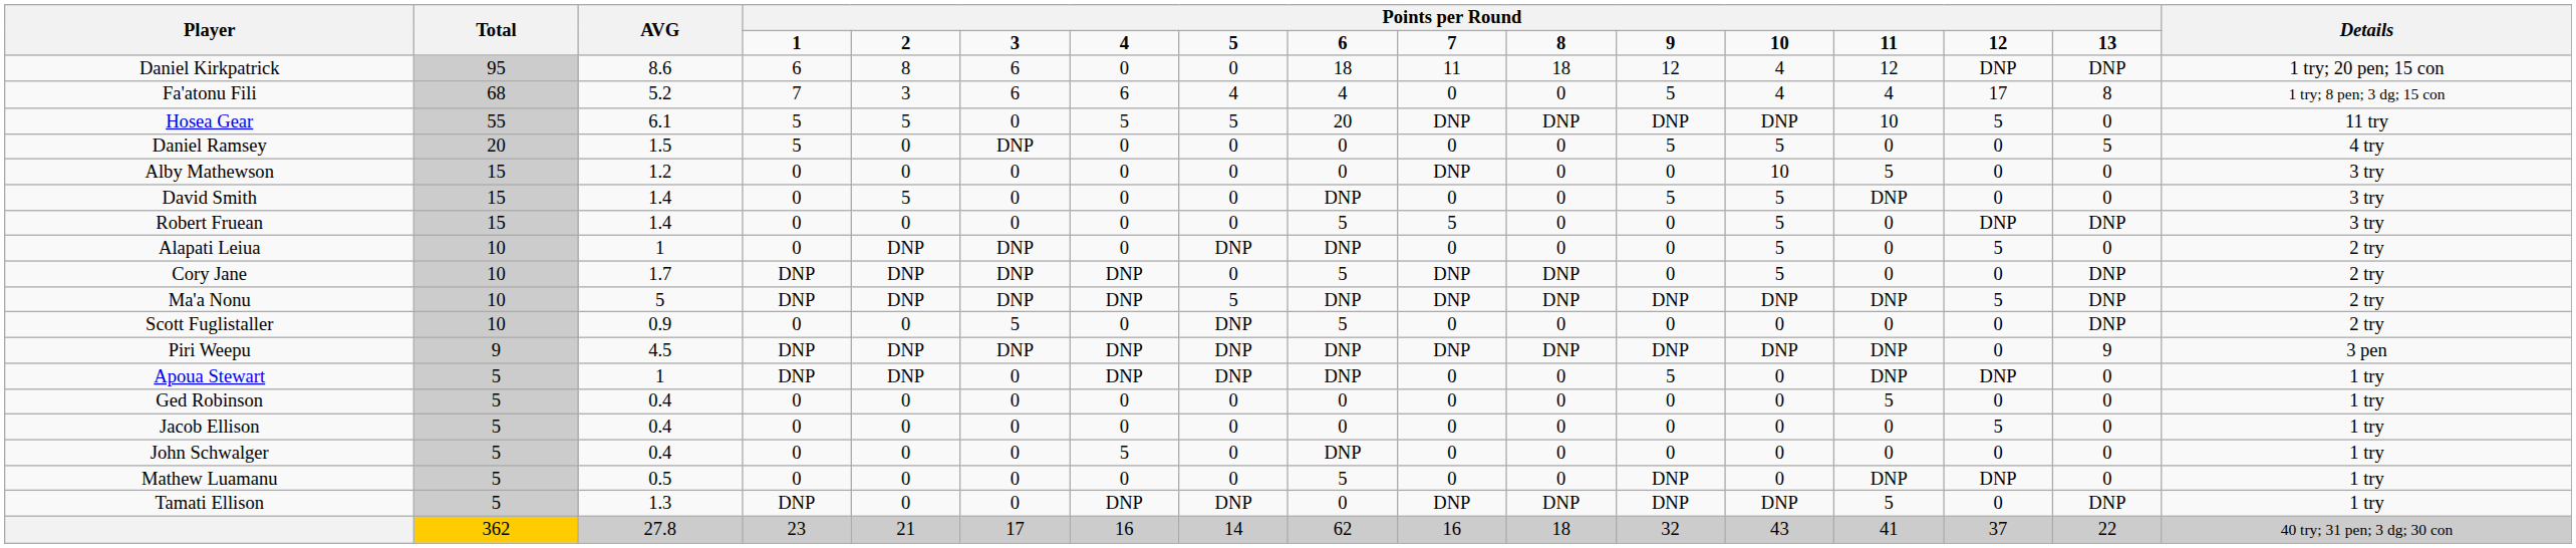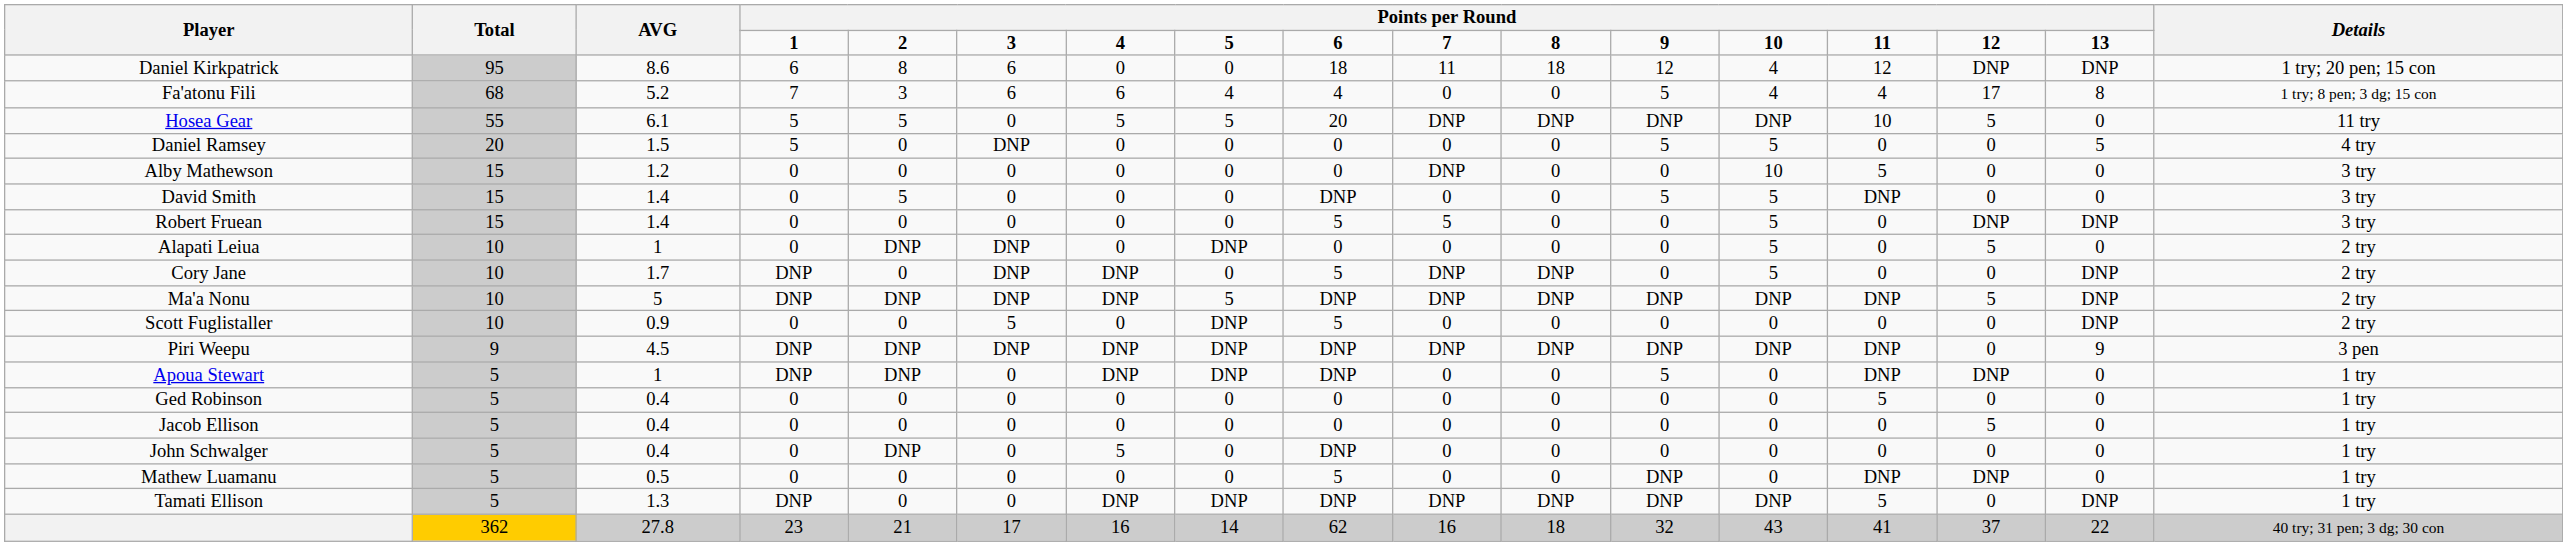 <table class="wikitable" style="text-align:center; line-height: 90%; font-size:90%;" width=100%>
 <tr>
 <th rowspan=2 width=15%>Player</th>
 <th rowspan=2 width=6%>Total</th>
 <th rowspan=2 width=6%>AVG</th>
 <th colspan=13>Points per Round</th>
 <th rowspan=2 width=15%><em>Details</em></th>
 </tr>
 <tr>
 <td width=4%><strong>1</strong></td>
 <td width=4%><strong>2</strong></td>
 <td width=4%><strong>3</strong></td>
 <td width=4%><strong>4</strong></td>
 <td width=4%><strong>5</strong></td>
 <td width=4%><strong>6</strong></td>
 <td width=4%><strong>7</strong></td>
 <td width=4%><strong>8</strong></td>
 <td width=4%><strong>9</strong></td>
 <td width=4%><strong>10</strong></td>
 <td width=4%><strong>11</strong></td>
 <td width=4%><strong>12</strong></td>
 <td width=4%><strong>13</strong></td>
 </tr>
 <tr>
 <td>Daniel Kirkpatrick</td>
 <td bgcolor=#cccccc>95</td>
 <td>8.6</td>
 <td>6</td>
 <td>8</td>
 <td>6</td>
 <td>0</td>
 <td>0</td>
 <td>18</td>
 <td>11</td>
 <td>18</td>
 <td>12</td>
 <td>4</td>
 <td>12</td>
 <td>DNP</td>
 <td>DNP</td>
 <td>1 try; 20 pen; 15 con</td>
 </tr>
 <tr>
 <td>Fa'atonu Fili</td>
 <td bgcolor=#cccccc>68</td>
 <td>5.2</td>
 <td>7</td>
 <td>3</td>
 <td>6</td>
 <td>6</td>
 <td>4</td>
 <td>4</td>
 <td>0</td>
 <td>0</td>
 <td>5</td>
 <td>4</td>
 <td>4</td>
 <td>17</td>
 <td>8</td>
 <td><small>1 try; 8 pen; 3 dg; 15 con</small></td>
 </tr>
 <tr>
 <td><a href='#'>Hosea Gear</a></td>
 <td bgcolor=#cccccc>55</td>
 <td>6.1</td>
 <td>5</td>
 <td>5</td>
 <td>0</td>
 <td>5</td>
 <td>5</td>
 <td>20</td>
 <td>DNP</td>
 <td>DNP</td>
 <td>DNP</td>
 <td>DNP</td>
 <td>10</td>
 <td>5</td>
 <td>0</td>
 <td>11 try</td>
 </tr>
 <tr>
 <td>Daniel Ramsey</td>
 <td bgcolor=#cccccc>20</td>
 <td>1.5</td>
 <td>5</td>
 <td>0</td>
 <td>DNP</td>
 <td>0</td>
 <td>0</td>
 <td>0</td>
 <td>0</td>
 <td>0</td>
 <td>5</td>
 <td>5</td>
 <td>0</td>
 <td>0</td>
 <td>5</td>
 <td>4 try</td>
 </tr>
 <tr>
 <td>Alby Mathewson</td>
 <td bgcolor=#cccccc>15</td>
 <td>1.2</td>
 <td>0</td>
 <td>0</td>
 <td>0</td>
 <td>0</td>
 <td>0</td>
 <td>0</td>
 <td>DNP</td>
 <td>0</td>
 <td>0</td>
 <td>10</td>
 <td>5</td>
 <td>0</td>
 <td>0</td>
 <td>3 try</td>
 </tr>
 <tr>
 <td>David Smith</td>
 <td bgcolor=#cccccc>15</td>
 <td>1.4</td>
 <td>0</td>
 <td>5</td>
 <td>0</td>
 <td>0</td>
 <td>0</td>
 <td>DNP</td>
 <td>0</td>
 <td>0</td>
 <td>5</td>
 <td>5</td>
 <td>DNP</td>
 <td>0</td>
 <td>0</td>
 <td>3 try</td>
 </tr>
 <tr>
 <td>Robert Fruean</td>
 <td bgcolor=#cccccc>15</td>
 <td>1.4</td>
 <td>0</td>
 <td>0</td>
 <td>0</td>
 <td>0</td>
 <td>0</td>
 <td>5</td>
 <td>5</td>
 <td>0</td>
 <td>0</td>
 <td>5</td>
 <td>0</td>
 <td>DNP</td>
 <td>DNP</td>
 <td>3 try</td>
 </tr>
 <tr>
 <td>Alapati Leiua</td>
 <td bgcolor=#cccccc>10</td>
 <td>1</td>
 <td>0</td>
 <td>DNP</td>
 <td>DNP</td>
 <td>0</td>
 <td>DNP</td>
-<td>DNP</td>
+<td>0</td>
 <td>0</td>
 <td>0</td>
 <td>0</td>
 <td>5</td>
 <td>0</td>
 <td>5</td>
 <td>0</td>
 <td>2 try</td>
 </tr>
 <tr>
 <td>Cory Jane</td>
 <td bgcolor=#cccccc>10</td>
 <td>1.7</td>
 <td>DNP</td>
-<td>DNP</td>
+<td>0</td>
 <td>DNP</td>
 <td>DNP</td>
 <td>0</td>
 <td>5</td>
 <td>DNP</td>
 <td>DNP</td>
 <td>0</td>
 <td>5</td>
 <td>0</td>
 <td>0</td>
 <td>DNP</td>
 <td>2 try</td>
 </tr>
 <tr>
 <td>Ma'a Nonu</td>
 <td bgcolor=#cccccc>10</td>
 <td>5</td>
 <td>DNP</td>
 <td>DNP</td>
 <td>DNP</td>
 <td>DNP</td>
 <td>5</td>
 <td>DNP</td>
 <td>DNP</td>
 <td>DNP</td>
 <td>DNP</td>
 <td>DNP</td>
 <td>DNP</td>
 <td>5</td>
 <td>DNP</td>
 <td>2 try</td>
 </tr>
 <tr>
 <td>Scott Fuglistaller</td>
 <td bgcolor=#cccccc>10</td>
 <td>0.9</td>
 <td>0</td>
 <td>0</td>
 <td>5</td>
 <td>0</td>
 <td>DNP</td>
 <td>5</td>
 <td>0</td>
 <td>0</td>
 <td>0</td>
 <td>0</td>
 <td>0</td>
 <td>0</td>
 <td>DNP</td>
 <td>2 try</td>
 </tr>
 <tr>
 <td>Piri Weepu</td>
 <td bgcolor=#cccccc>9</td>
 <td>4.5</td>
 <td>DNP</td>
 <td>DNP</td>
 <td>DNP</td>
 <td>DNP</td>
 <td>DNP</td>
 <td>DNP</td>
 <td>DNP</td>
 <td>DNP</td>
 <td>DNP</td>
 <td>DNP</td>
 <td>DNP</td>
 <td>0</td>
 <td>9</td>
 <td>3 pen</td>
 </tr>
 <tr>
 <td><a href='#'>Apoua Stewart</a></td>
 <td bgcolor=#cccccc>5</td>
 <td>1</td>
 <td>DNP</td>
 <td>DNP</td>
 <td>0</td>
 <td>DNP</td>
 <td>DNP</td>
 <td>DNP</td>
 <td>0</td>
 <td>0</td>
 <td>5</td>
 <td>0</td>
 <td>DNP</td>
 <td>DNP</td>
 <td>0</td>
 <td>1 try</td>
 </tr>
 <tr>
 <td>Ged Robinson</td>
 <td bgcolor=#cccccc>5</td>
 <td>0.4</td>
 <td>0</td>
 <td>0</td>
 <td>0</td>
 <td>0</td>
 <td>0</td>
 <td>0</td>
 <td>0</td>
 <td>0</td>
 <td>0</td>
 <td>0</td>
 <td>5</td>
 <td>0</td>
 <td>0</td>
 <td>1 try</td>
 </tr>
 <tr>
 <td>Jacob Ellison</td>
 <td bgcolor=#cccccc>5</td>
 <td>0.4</td>
 <td>0</td>
 <td>0</td>
 <td>0</td>
 <td>0</td>
 <td>0</td>
 <td>0</td>
 <td>0</td>
 <td>0</td>
 <td>0</td>
 <td>0</td>
 <td>0</td>
 <td>5</td>
 <td>0</td>
 <td>1 try</td>
 </tr>
 <tr>
 <td>John Schwalger</td>
 <td bgcolor=#cccccc>5</td>
 <td>0.4</td>
 <td>0</td>
-<td>0</td>
+<td>DNP</td>
 <td>0</td>
 <td>5</td>
 <td>0</td>
 <td>DNP</td>
 <td>0</td>
 <td>0</td>
 <td>0</td>
 <td>0</td>
 <td>0</td>
 <td>0</td>
 <td>0</td>
 <td>1 try</td>
 </tr>
 <tr>
 <td>Mathew Luamanu</td>
 <td bgcolor=#cccccc>5</td>
 <td>0.5</td>
 <td>0</td>
 <td>0</td>
 <td>0</td>
 <td>0</td>
 <td>0</td>
 <td>5</td>
 <td>0</td>
 <td>0</td>
 <td>DNP</td>
 <td>0</td>
 <td>DNP</td>
 <td>DNP</td>
 <td>0</td>
 <td>1 try</td>
 </tr>
 <tr>
 <td>Tamati Ellison</td>
 <td bgcolor=#cccccc>5</td>
 <td>1.3</td>
 <td>DNP</td>
 <td>0</td>
 <td>0</td>
 <td>DNP</td>
 <td>DNP</td>
-<td>0</td>
+<td>DNP</td>
 <td>DNP</td>
 <td>DNP</td>
 <td>DNP</td>
 <td>DNP</td>
 <td>5</td>
 <td>0</td>
 <td>DNP</td>
 <td>1 try</td>
 </tr>
 <tr>
 <th></th>
 <td bgcolor=#ffcc00>362</td>
 <td bgcolor=#cccccc>27.8</td>
 <td bgcolor=#cccccc>23</td>
 <td bgcolor=#cccccc>21</td>
 <td bgcolor=#cccccc>17</td>
 <td bgcolor=#cccccc>16</td>
 <td bgcolor=#cccccc>14</td>
 <td bgcolor=#cccccc>62</td>
 <td bgcolor=#cccccc>16</td>
 <td bgcolor=#cccccc>18</td>
 <td bgcolor=#cccccc>32</td>
 <td bgcolor=#cccccc>43</td>
 <td bgcolor=#cccccc>41</td>
 <td bgcolor=#cccccc>37</td>
 <td bgcolor=#cccccc>22</td>
 <td bgcolor=#cccccc><small>40 try; 31 pen; 3 dg; 30 con</small></td>
 </tr>
 </table>
